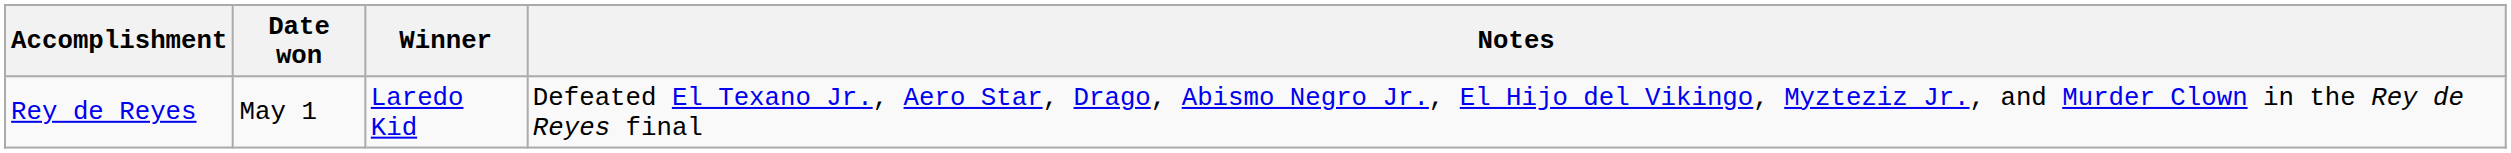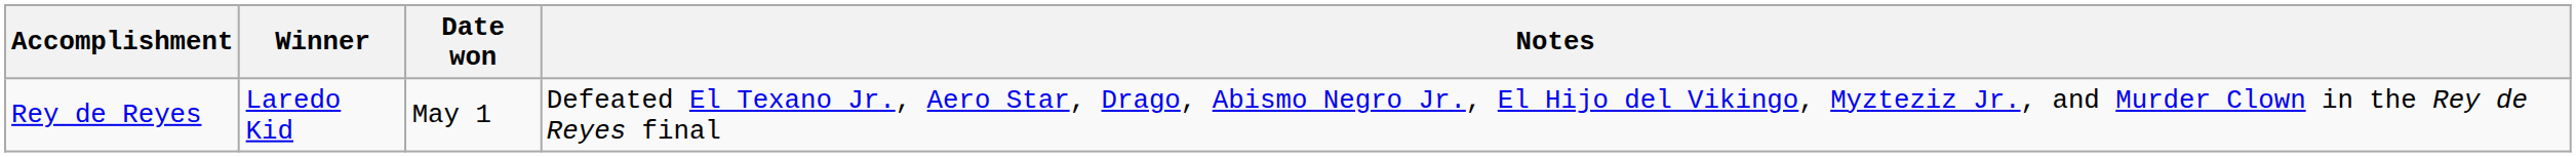 <table class="wikitable" style="width:100%;">
 <tr>
 <th>Accomplishment</th>
+<th>Winner</th>
 <th>Date won</th>
-<th>Winner</th>
 <th>Notes</th>
 </tr>
 <tr>
 <td><a href='#'>Rey de Reyes</a></td>
+<td><a href='#'>Laredo Kid</a></td>
 <td>May 1</td>
-<td><a href='#'>Laredo Kid</a></td>
 <td>Defeated <a href='#'>El Texano Jr.</a>, <a href='#'>Aero Star</a>, <a href='#'>Drago</a>, <a href='#'>Abismo Negro Jr.</a>, <a href='#'>El Hijo del Vikingo</a>, <a href='#'>Myzteziz Jr.</a>, and <a href='#'>Murder Clown</a> in the <em>Rey de Reyes</em> final</td>
 </tr>
 </table>
